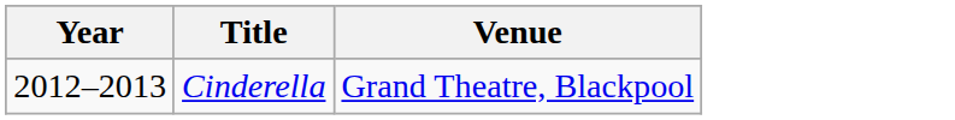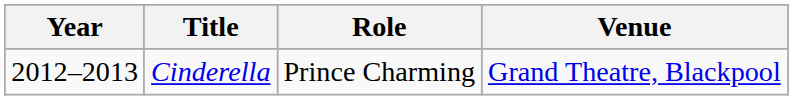 <table class="wikitable">
 <tr>
 <th>Year</th>
 <th>Title</th>
+<th>Role</th>
 <th>Venue</th>
 </tr>
 <tr>
 <td>2012–2013</td>
 <td><em><a href='#'>Cinderella</a></em></td>
+<td>Prince Charming</td>
 <td><a href='#'>Grand Theatre, Blackpool</a></td>
 </tr>
 </table>
